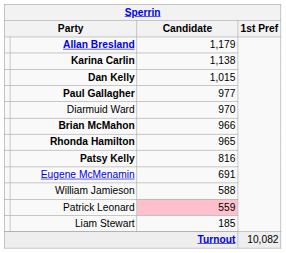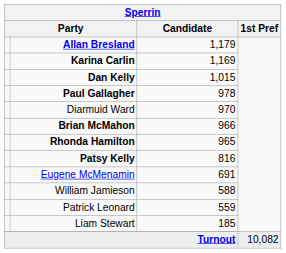 <table class="wikitable">
 <tr>
 <th colspan="4" align="center"><a href='#'>Sperrin</a></th>
 </tr>
 <tr>
 <th colspan="2" align="center" width=200>Party</th>
 <th width=150>Candidate</th>
 <th width=60>1st Pref</th>
 </tr>
 <tr>
 <td></td>
 <td align="right"><strong><a href='#'>Allan Bresland</a></strong></td>
 <td align="right">1,179</td>
 </tr>
 <tr>
 <td></td>
 <td align="right"><strong>Karina Carlin</strong></td>
-<td align="right">1,138</td>
+<td align="right">1,169</td>
 </tr>
 <tr>
 <td></td>
 <td align="right"><strong>Dan Kelly</strong></td>
 <td align="right">1,015</td>
 </tr>
 <tr>
 <td></td>
 <td align="right"><strong>Paul Gallagher</strong></td>
-<td align="right">977</td>
+<td align="right">978</td>
 </tr>
 <tr>
 <td></td>
 <td align="right">Diarmuid Ward</td>
 <td align="right">970</td>
 </tr>
 <tr>
 <td></td>
 <td align="right"><strong>Brian McMahon</strong></td>
 <td align="right">966</td>
 </tr>
 <tr>
 <td></td>
 <td align="right"><strong>Rhonda Hamilton</strong></td>
 <td align="right">965</td>
 </tr>
 <tr>
 <td></td>
 <td align="right"><strong>Patsy Kelly</strong></td>
 <td align="right">816</td>
 </tr>
 <tr>
 <td></td>
 <td align="right"><a href='#'>Eugene McMenamin</a></td>
 <td align="right">691</td>
 </tr>
 <tr>
 <td></td>
 <td align="right">William Jamieson</td>
 <td align="right">588</td>
 </tr>
 <tr>
 <td></td>
 <td align="right">Patrick Leonard</td>
-<td align="right" style="background: pink;">559</td>
+<td align="right">559</td>
 </tr>
 <tr>
 <td></td>
 <td align="right">Liam Stewart</td>
 <td align="right">185</td>
 </tr>
 <tr>
 </tr>
 <tr bgcolor="EEEEEE">
 <td colspan=3 align="right"><strong><a href='#'>Turnout</a></strong></td>
 <td align="right">10,082</td>
 </tr>
 </table>
